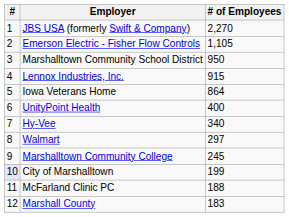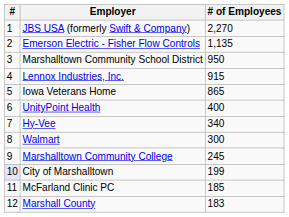 <table class="wikitable">
 <tr>
 <th>#</th>
 <th>Employer</th>
 <th># of Employees</th>
 </tr>
 <tr>
 <td>1</td>
 <td><a href='#'>JBS USA</a> (formerly <a href='#'>Swift & Company</a>)</td>
 <td>2,270</td>
 </tr>
 <tr>
 <td>2</td>
 <td><a href='#'> Emerson Electric - Fisher Flow Controls</a></td>
-<td>1,105</td>
+<td>1,135</td>
 </tr>
 <tr>
 <td>3</td>
 <td>Marshalltown Community School District</td>
 <td>950</td>
 </tr>
 <tr>
 <td>4</td>
 <td><a href='#'>Lennox Industries, Inc.</a></td>
 <td>915</td>
 </tr>
 <tr>
 <td>5</td>
 <td>Iowa Veterans Home</td>
-<td>864</td>
+<td>865</td>
 </tr>
 <tr>
 <td>6</td>
 <td><a href='#'>UnityPoint Health</a></td>
 <td>400</td>
 </tr>
 <tr>
 <td>7</td>
 <td><a href='#'>Hy-Vee</a></td>
 <td>340</td>
 </tr>
 <tr>
 <td>8</td>
 <td><a href='#'>Walmart</a></td>
-<td>297</td>
+<td>300</td>
 </tr>
 <tr>
 <td>9</td>
 <td><a href='#'>Marshalltown Community College</a></td>
 <td>245</td>
 </tr>
 <tr>
 <td style="background: lavender;">10</td>
 <td>City of Marshalltown</td>
 <td>199</td>
 </tr>
 <tr>
 <td>11</td>
 <td>McFarland Clinic PC</td>
-<td>188</td>
+<td>185</td>
 </tr>
 <tr>
 <td>12</td>
 <td><a href='#'>Marshall County</a></td>
 <td>183</td>
 </tr>
 </table>
